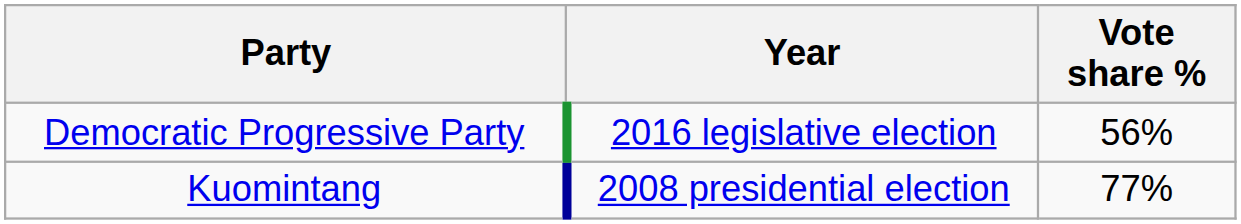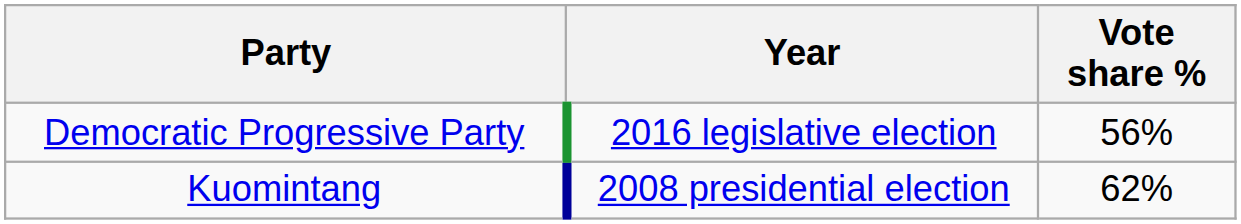 <table class="wikitable" style="text-align:center">
 <tr>
 <th width=240>Party</th>
 <th width=200>Year</th>
 <th width=80>Vote share %</th>
 </tr>
 <tr>
 <td align=center style="border-right:4px solid #1B9431;" align="center"><a href='#'>Democratic Progressive Party</a></td>
 <td><a href='#'>2016 legislative election</a></td>
 <td>56%</td>
 </tr>
 <tr>
 <td align=center style="border-right:4px solid #000099;" align="center"><a href='#'>Kuomintang</a></td>
 <td><a href='#'>2008 presidential election</a></td>
-<td>77%</td>
+<td>62%</td>
 </tr>
 </table>
